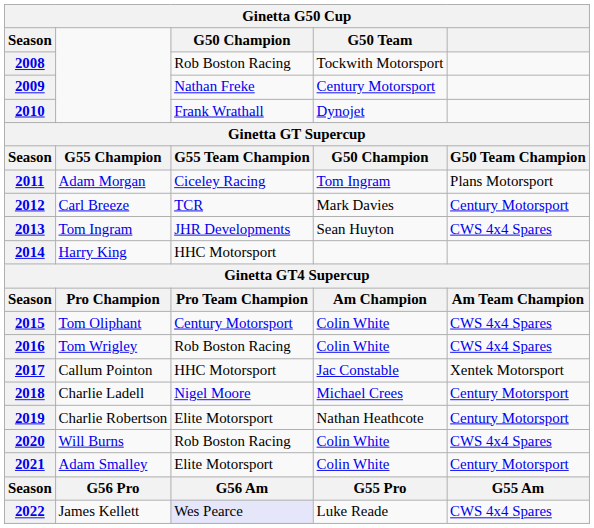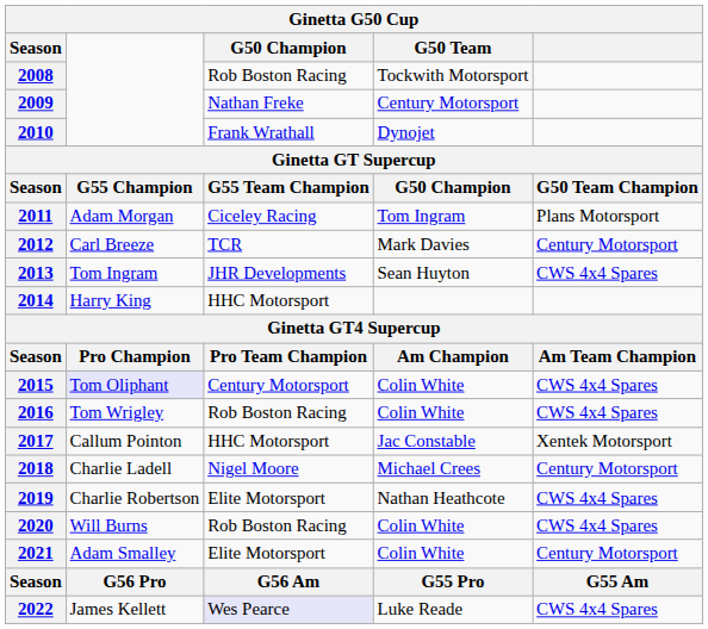 <table class="wikitable">
 <tr>
 <th colspan=5>Ginetta G50 Cup</th>
 </tr>
 <tr>
 <th>Season</th>
 <td rowspan=4></td>
 <th>G50 Champion</th>
 <th>G50 Team</th>
 <th></th>
 </tr>
 <tr>
 <th><a href='#'>2008</a></th>
 <td> Rob Boston Racing</td>
 <td> Tockwith Motorsport</td>
 <td></td>
 </tr>
 <tr>
 <th><a href='#'>2009</a></th>
 <td> <a href='#'>Nathan Freke</a></td>
 <td> <a href='#'>Century Motorsport</a></td>
 <td></td>
 </tr>
 <tr>
 <th><a href='#'>2010</a></th>
 <td> <a href='#'>Frank Wrathall</a></td>
 <td> <a href='#'>Dynojet</a></td>
 <td></td>
 </tr>
 <tr>
 <th colspan=5>Ginetta GT Supercup</th>
 </tr>
 <tr>
 <th>Season</th>
 <th>G55 Champion</th>
 <th>G55 Team Champion</th>
 <th>G50 Champion</th>
 <th>G50 Team Champion</th>
 </tr>
 <tr>
 <th><a href='#'>2011</a></th>
 <td> <a href='#'>Adam Morgan</a></td>
 <td> <a href='#'>Ciceley Racing</a></td>
 <td> <a href='#'>Tom Ingram</a></td>
 <td> Plans Motorsport</td>
 </tr>
 <tr>
 <th><a href='#'>2012</a></th>
 <td> <a href='#'>Carl Breeze</a></td>
 <td> <a href='#'>TCR</a></td>
 <td> Mark Davies</td>
 <td> <a href='#'>Century Motorsport</a></td>
 </tr>
 <tr>
 <th><a href='#'>2013</a></th>
 <td> <a href='#'>Tom Ingram</a></td>
 <td> <a href='#'>JHR Developments</a></td>
 <td> Sean Huyton</td>
 <td> <a href='#'>CWS 4x4 Spares</a></td>
 </tr>
 <tr>
 <th><a href='#'>2014</a></th>
 <td> <a href='#'>Harry King</a></td>
 <td> HHC Motorsport</td>
 <td></td>
 <td></td>
 </tr>
 <tr>
 <th colspan=5>Ginetta GT4 Supercup</th>
 </tr>
 <tr>
 <th>Season</th>
 <th>Pro Champion</th>
 <th>Pro Team Champion</th>
 <th>Am Champion</th>
 <th>Am Team Champion</th>
 </tr>
 <tr>
 <th><a href='#'>2015</a></th>
-<td> <a href='#'>Tom Oliphant</a></td>
+<td style="background: lavender;"> <a href='#'>Tom Oliphant</a></td>
 <td> <a href='#'>Century Motorsport</a></td>
 <td> <a href='#'>Colin White</a></td>
 <td> <a href='#'>CWS 4x4 Spares</a></td>
 </tr>
 <tr>
 <th><a href='#'>2016</a></th>
 <td> <a href='#'>Tom Wrigley</a></td>
 <td> Rob Boston Racing</td>
 <td> <a href='#'>Colin White</a></td>
 <td> <a href='#'>CWS 4x4 Spares</a></td>
 </tr>
 <tr>
 <th><a href='#'>2017</a></th>
 <td> Callum Pointon</td>
 <td> HHC Motorsport</td>
 <td> <a href='#'>Jac Constable</a></td>
 <td> Xentek Motorsport</td>
 </tr>
 <tr>
 <th><a href='#'>2018</a></th>
 <td> Charlie Ladell</td>
 <td> <a href='#'>Nigel Moore</a></td>
 <td> <a href='#'>Michael Crees</a></td>
 <td> <a href='#'>Century Motorsport</a></td>
 </tr>
 <tr>
 <th><a href='#'>2019</a></th>
 <td> Charlie Robertson</td>
 <td> Elite Motorsport</td>
 <td> Nathan Heathcote</td>
-<td> <a href='#'>Century Motorsport</a></td>
+<td> <a href='#'>CWS 4x4 Spares</a></td>
 </tr>
 <tr>
 <th><a href='#'>2020</a></th>
 <td> <a href='#'>Will Burns</a></td>
 <td> Rob Boston Racing</td>
 <td> <a href='#'>Colin White</a></td>
 <td> <a href='#'>CWS 4x4 Spares</a></td>
 </tr>
 <tr>
 <th><a href='#'>2021</a></th>
 <td> <a href='#'>Adam Smalley</a></td>
 <td> Elite Motorsport</td>
 <td> <a href='#'>Colin White</a></td>
 <td> <a href='#'>Century Motorsport</a></td>
 </tr>
 <tr>
 <th>Season</th>
 <th>G56 Pro</th>
 <th>G56 Am</th>
 <th>G55 Pro</th>
 <th>G55 Am</th>
 </tr>
 <tr>
 <th><a href='#'>2022</a></th>
 <td> James Kellett</td>
 <td style="background: lavender;"> Wes Pearce</td>
 <td> Luke Reade</td>
 <td> <a href='#'>CWS 4x4 Spares</a></td>
 </tr>
 </table>
